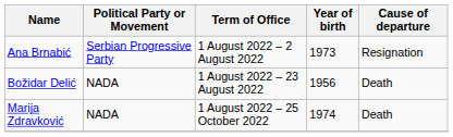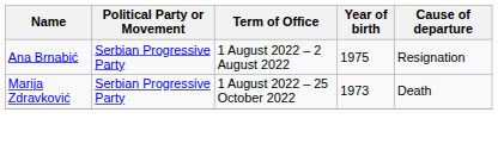 <table class="wikitable sortable">
 <tr>
 <th>Name</th>
 <th>Political Party or Movement</th>
 <th>Term of Office</th>
 <th>Year of birth</th>
 <th>Cause of departure</th>
 </tr>
 <tr>
 <td><a href='#'>Ana Brnabić</a></td>
 <td><a href='#'>Serbian Progressive Party</a></td>
 <td>1 August 2022 – 2 August 2022</td>
-<td>1973</td>
+<td>1975</td>
 <td>Resignation</td>
 </tr>
 <tr>
-<td><a href='#'>Božidar Delić</a></td>
-<td>NADA</td>
-<td>1 August 2022 – 23 August 2022</td>
-<td>1956</td>
-<td>Death</td>
-</tr>
-<tr>
 <td><a href='#'>Marija Zdravković</a></td>
-<td>NADA</td>
+<td><a href='#'>Serbian Progressive Party</a></td>
 <td>1 August 2022 – 25 October 2022</td>
-<td>1974</td>
+<td>1973</td>
 <td>Death</td>
 </tr>
 <tr>
 </tr>
 </table>
